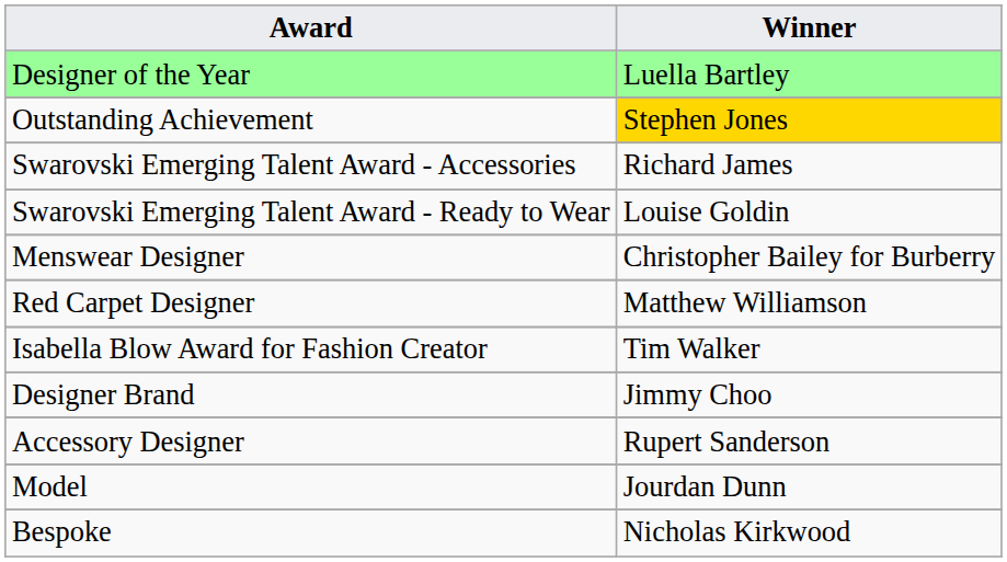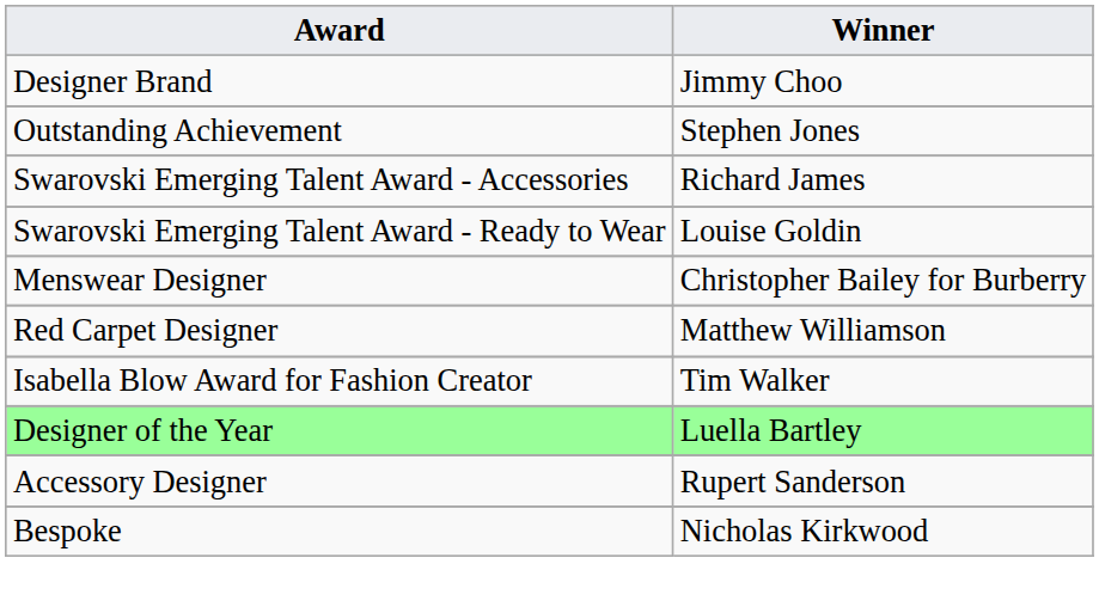 <table class="wikitable">
 <tr>
 <th style="background:#EAECF0">Award</th>
 <th style="background:#EAECF0">Winner</th>
 </tr>
 <tr>
-<td style="background:#99ff99">Designer of the Year</td>
-<td style="background:#99ff99">Luella Bartley</td>
+<td>Designer Brand</td>
+<td>Jimmy Choo</td>
 </tr>
 <tr>
 </tr>
 <tr>
 <td>Outstanding Achievement</td>
-<td style="background: gold;">Stephen Jones</td>
+<td>Stephen Jones</td>
 </tr>
 <tr>
 </tr>
 <tr>
 <td>Swarovski Emerging Talent Award  - Accessories</td>
 <td>Richard James</td>
 </tr>
 <tr>
 </tr>
 <tr>
 <td>Swarovski Emerging Talent Award - Ready to Wear</td>
 <td>Louise Goldin</td>
 </tr>
 <tr>
 </tr>
 <tr>
 <td>Menswear Designer</td>
 <td>Christopher Bailey for Burberry</td>
 </tr>
 <tr>
 </tr>
 <tr>
 <td>Red Carpet Designer</td>
 <td>Matthew Williamson</td>
 </tr>
 <tr>
 </tr>
 <tr>
 <td>Isabella Blow Award for Fashion Creator</td>
 <td>Tim Walker</td>
 </tr>
 <tr>
 </tr>
 <tr>
-<td>Designer Brand</td>
-<td>Jimmy Choo</td>
+<td style="background:#99ff99">Designer of the Year</td>
+<td style="background:#99ff99">Luella Bartley</td>
 </tr>
 <tr>
 </tr>
 <tr>
 <td>Accessory Designer</td>
 <td>Rupert Sanderson</td>
 </tr>
 <tr>
 </tr>
 <tr>
-<td>Model</td>
-<td>Jourdan Dunn</td>
-</tr>
-<tr>
 </tr>
 <tr>
 <td>Bespoke</td>
 <td>Nicholas Kirkwood</td>
 </tr>
 </table>
